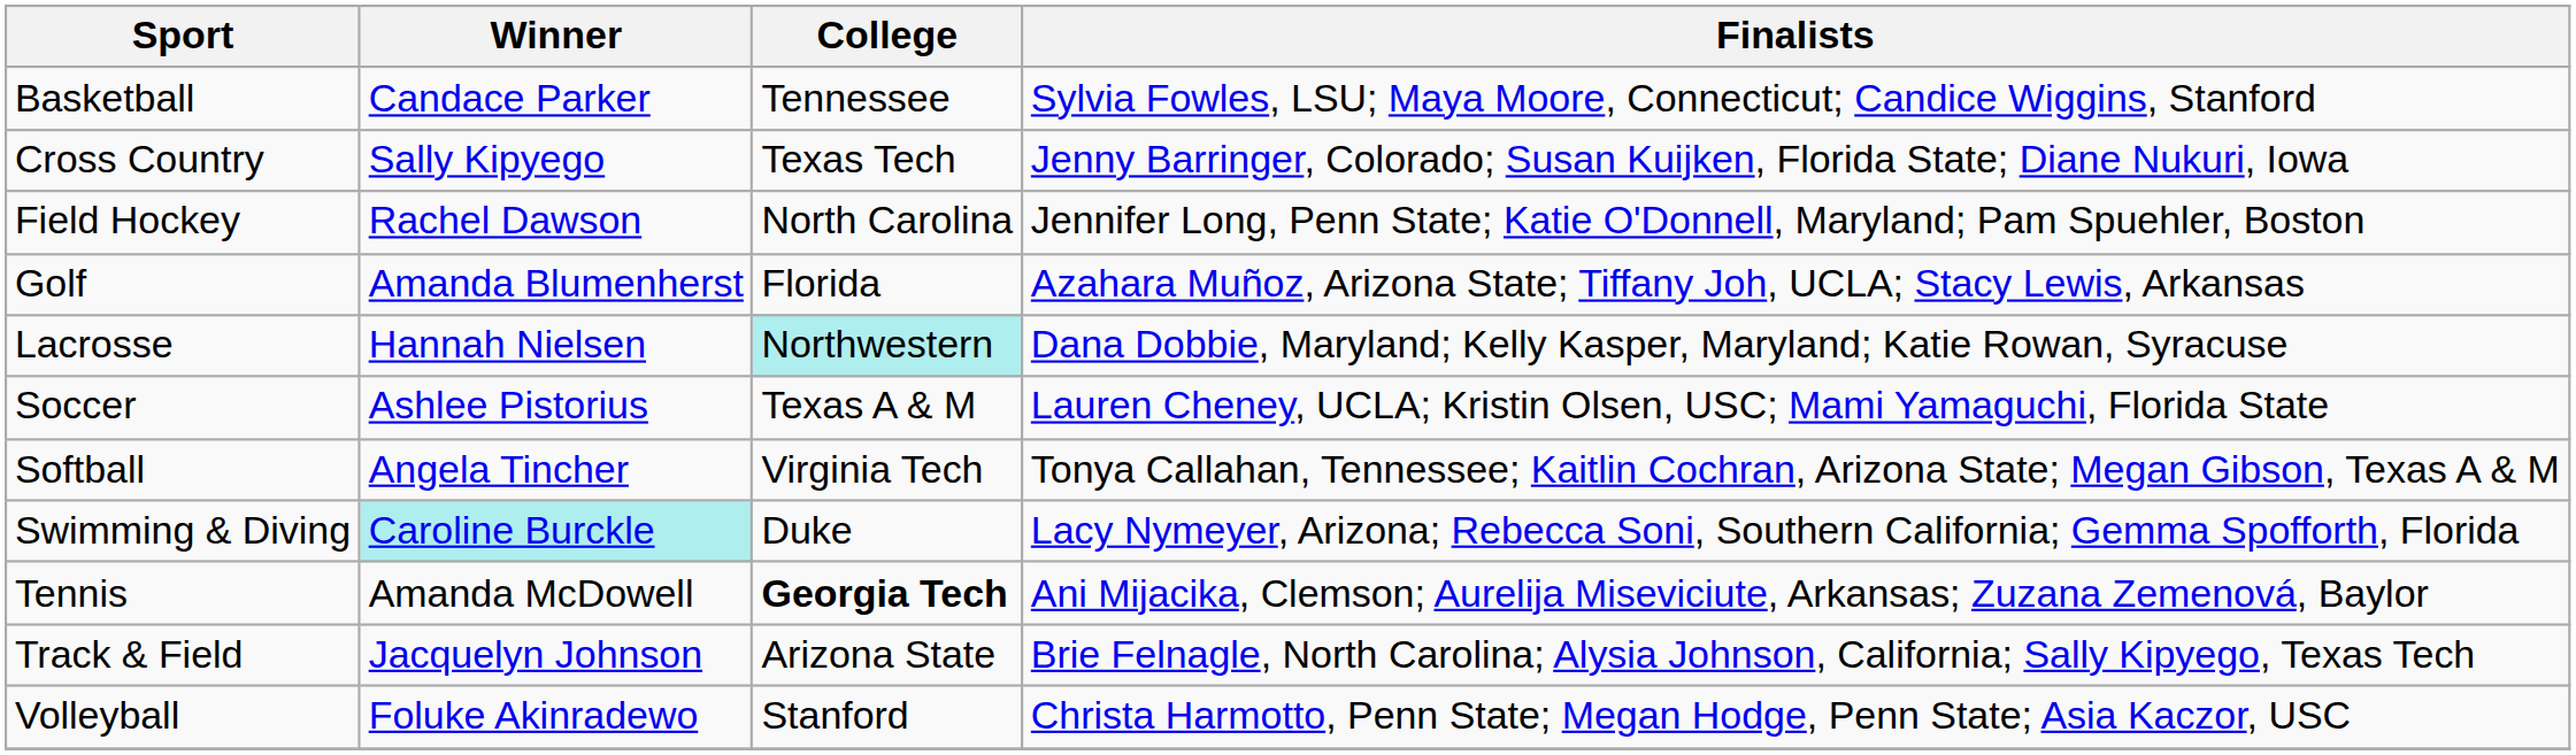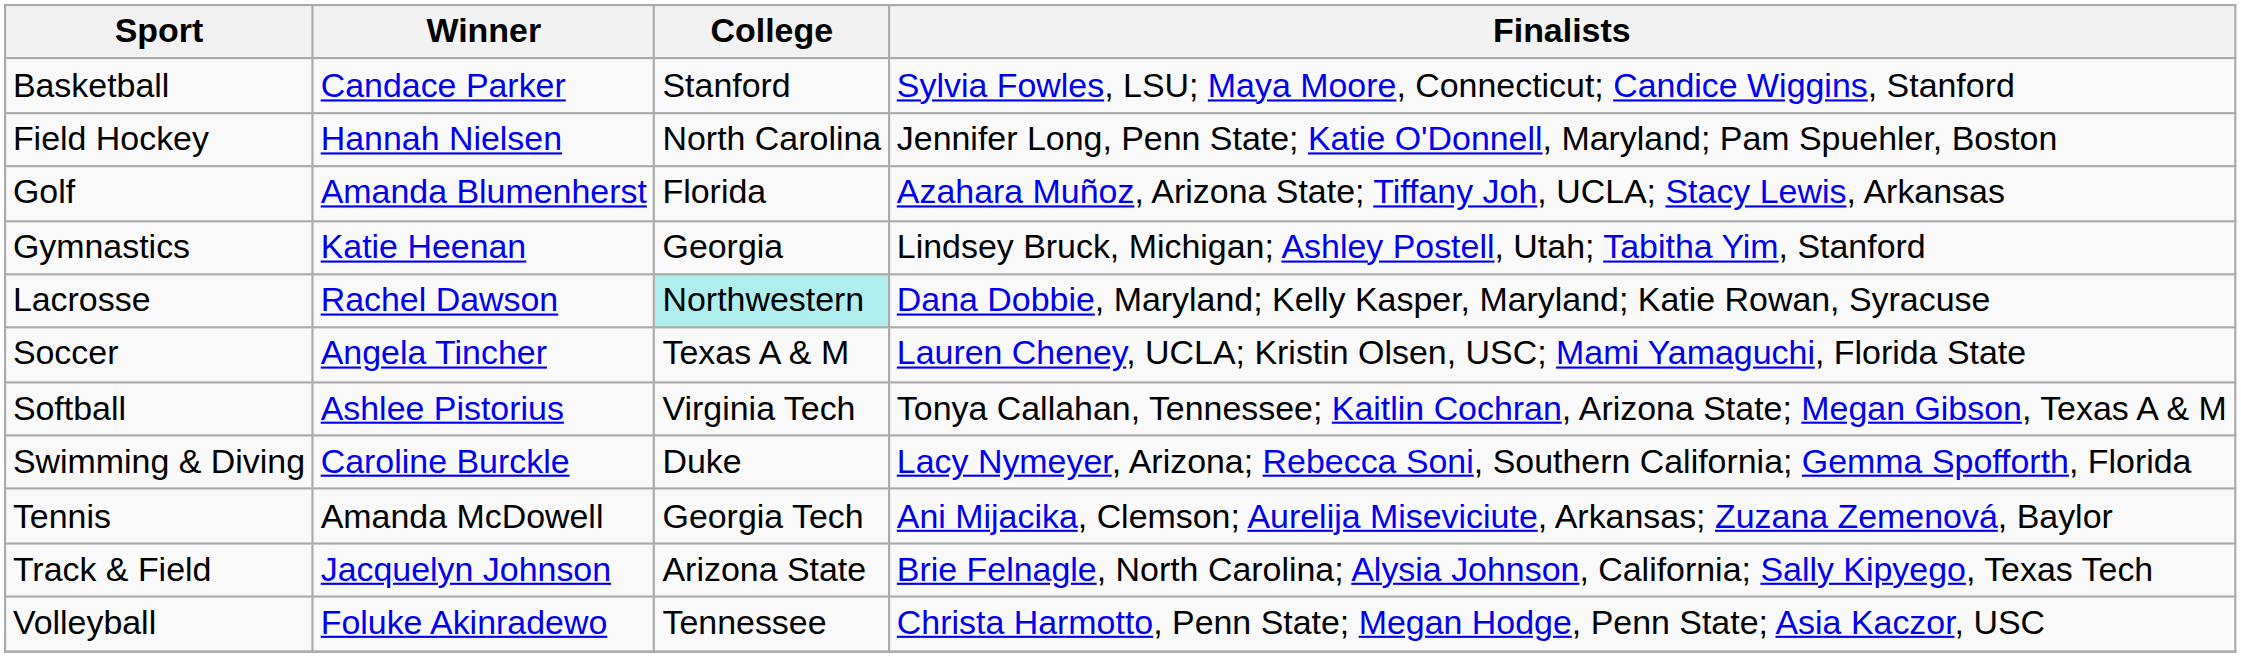 <table class="wikitable">
 <tr>
 <th>Sport</th>
 <th>Winner</th>
 <th>College</th>
 <th>Finalists</th>
 </tr>
 <tr>
 <td>Basketball</td>
 <td><a href='#'>Candace Parker</a></td>
-<td>Tennessee</td>
+<td>Stanford</td>
 <td><a href='#'>Sylvia Fowles</a>, LSU; <a href='#'>Maya Moore</a>, Connecticut; <a href='#'>Candice Wiggins</a>, Stanford</td>
 </tr>
 <tr>
-<td>Cross Country</td>
-<td><a href='#'>Sally Kipyego</a></td>
-<td>Texas Tech</td>
-<td><a href='#'>Jenny Barringer</a>, Colorado; <a href='#'>Susan Kuijken</a>, Florida State; <a href='#'>Diane Nukuri</a>, Iowa</td>
-</tr>
-<tr>
 <td>Field Hockey</td>
-<td><a href='#'>Rachel Dawson</a></td>
+<td><a href='#'>Hannah Nielsen</a></td>
 <td>North Carolina</td>
 <td>Jennifer Long, Penn State; <a href='#'>Katie O'Donnell</a>, Maryland; Pam Spuehler, Boston</td>
 </tr>
 <tr>
 <td>Golf</td>
 <td><a href='#'>Amanda Blumenherst</a></td>
 <td>Florida</td>
 <td><a href='#'>Azahara Muñoz</a>, Arizona State; <a href='#'>Tiffany Joh</a>, UCLA; <a href='#'>Stacy Lewis</a>, Arkansas</td>
 </tr>
 <tr>
+<td>Gymnastics</td>
+<td><a href='#'>Katie Heenan</a></td>
+<td>Georgia</td>
+<td>Lindsey Bruck, Michigan; <a href='#'>Ashley Postell</a>, Utah; <a href='#'>Tabitha Yim</a>, Stanford</td>
+</tr>
+<tr>
 <td>Lacrosse</td>
-<td><a href='#'>Hannah Nielsen</a></td>
+<td><a href='#'>Rachel Dawson</a></td>
 <td style="background: paleturquoise;">Northwestern</td>
 <td><a href='#'>Dana Dobbie</a>, Maryland; Kelly Kasper, Maryland; Katie Rowan, Syracuse</td>
 </tr>
 <tr>
 <td>Soccer</td>
-<td><a href='#'>Ashlee Pistorius</a></td>
+<td><a href='#'>Angela Tincher</a></td>
 <td>Texas A & M</td>
 <td><a href='#'>Lauren Cheney</a>, UCLA; Kristin Olsen, USC; <a href='#'>Mami Yamaguchi</a>, Florida State</td>
 </tr>
 <tr>
 <td>Softball</td>
-<td><a href='#'>Angela Tincher</a></td>
+<td><a href='#'>Ashlee Pistorius</a></td>
 <td>Virginia Tech</td>
 <td>Tonya Callahan, Tennessee; <a href='#'>Kaitlin Cochran</a>, Arizona State; <a href='#'>Megan Gibson</a>, Texas A & M</td>
 </tr>
 <tr>
 <td>Swimming & Diving</td>
-<td style="background: paleturquoise;"><a href='#'>Caroline Burckle</a></td>
+<td><a href='#'>Caroline Burckle</a></td>
 <td>Duke</td>
 <td><a href='#'>Lacy Nymeyer</a>, Arizona; <a href='#'>Rebecca Soni</a>, Southern California; <a href='#'>Gemma Spofforth</a>, Florida</td>
 </tr>
 <tr>
 <td>Tennis</td>
 <td>Amanda McDowell</td>
-<td><strong>Georgia Tech</strong></td>
+<td>Georgia Tech</td>
 <td><a href='#'>Ani Mijacika</a>, Clemson; <a href='#'>Aurelija Miseviciute</a>, Arkansas; <a href='#'>Zuzana Zemenová</a>, Baylor</td>
 </tr>
 <tr>
 <td>Track & Field</td>
 <td><a href='#'>Jacquelyn Johnson</a></td>
 <td>Arizona State</td>
 <td><a href='#'>Brie Felnagle</a>, North Carolina; <a href='#'>Alysia Johnson</a>, California; <a href='#'>Sally Kipyego</a>, Texas Tech</td>
 </tr>
 <tr>
 <td>Volleyball</td>
 <td><a href='#'>Foluke Akinradewo</a></td>
-<td>Stanford</td>
+<td>Tennessee</td>
 <td><a href='#'>Christa Harmotto</a>, Penn State; <a href='#'>Megan Hodge</a>, Penn State; <a href='#'>Asia Kaczor</a>, USC</td>
 </tr>
 <tr>
 </tr>
 </table>
